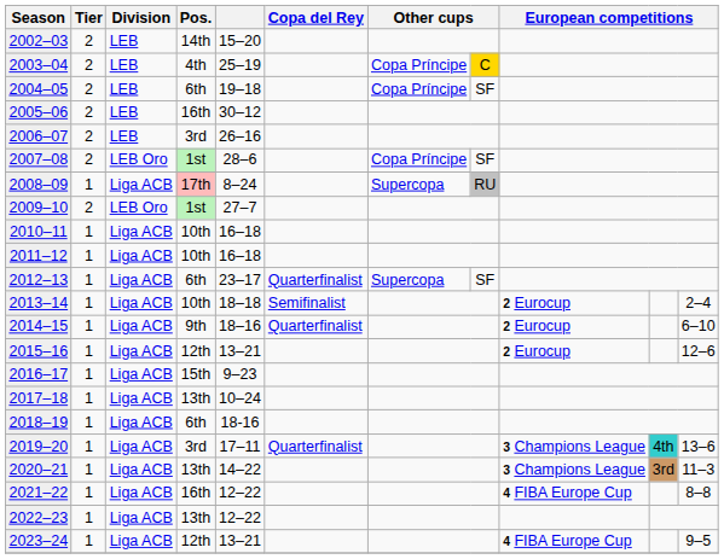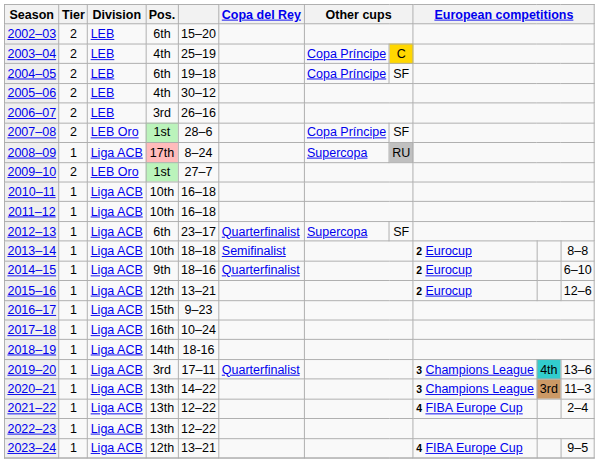 <table class="wikitable" style="font-size:85%; text-align:center">
 <tr>
 <th>Season</th>
 <th>Tier</th>
 <th>Division</th>
 <th>Pos.</th>
 <th></th>
 <th><a href='#'>Copa del Rey</a></th>
 <th colspan=2>Other cups</th>
 <th colspan=3><a href='#'>European competitions</a></th>
 </tr>
 <tr>
 <td bgcolor=#efefef><a href='#'>2002–03</a></td>
 <td>2</td>
 <td align=left><a href='#'>LEB</a></td>
-<td>14th</td>
+<td>6th</td>
 <td>15–20</td>
 <td></td>
 <td colspan=2></td>
 <td colspan=3></td>
 </tr>
 <tr>
 <td bgcolor=#efefef><a href='#'>2003–04</a></td>
 <td>2</td>
 <td align=left><a href='#'>LEB</a></td>
 <td>4th</td>
 <td>25–19</td>
 <td></td>
 <td align=left><a href='#'>Copa Príncipe</a></td>
 <td bgcolor=gold>C</td>
 <td colspan=3></td>
 </tr>
 <tr>
 <td bgcolor=#efefef><a href='#'>2004–05</a></td>
 <td>2</td>
 <td align=left><a href='#'>LEB</a></td>
 <td>6th</td>
 <td>19–18</td>
 <td></td>
 <td align=left><a href='#'>Copa Príncipe</a></td>
 <td>SF</td>
 <td colspan=3></td>
 </tr>
 <tr>
 <td bgcolor=#efefef><a href='#'>2005–06</a></td>
 <td>2</td>
 <td align=left><a href='#'>LEB</a></td>
-<td>16th</td>
+<td>4th</td>
 <td>30–12</td>
 <td></td>
 <td colspan=2></td>
 <td colspan=3></td>
 </tr>
 <tr>
 <td bgcolor=#efefef><a href='#'>2006–07</a></td>
 <td>2</td>
 <td align=left><a href='#'>LEB</a></td>
 <td>3rd</td>
 <td>26–16</td>
 <td></td>
 <td colspan=2></td>
 <td colspan=3></td>
 </tr>
 <tr>
 <td bgcolor=#efefef><a href='#'>2007–08</a></td>
 <td>2</td>
 <td align=left><a href='#'>LEB Oro</a></td>
 <td bgcolor=#BBF3BB>1st</td>
 <td>28–6</td>
 <td></td>
 <td align=left><a href='#'>Copa Príncipe</a></td>
 <td>SF</td>
 <td colspan=3></td>
 </tr>
 <tr>
 <td bgcolor=#efefef><a href='#'>2008–09</a></td>
 <td>1</td>
 <td align=left><a href='#'>Liga ACB</a></td>
 <td bgcolor=#FFBBBB>17th</td>
 <td>8–24</td>
 <td></td>
 <td align=left><a href='#'>Supercopa</a></td>
 <td bgcolor=silver>RU</td>
 <td colspan=3></td>
 </tr>
 <tr>
 <td bgcolor=#efefef><a href='#'>2009–10</a></td>
 <td>2</td>
 <td align=left><a href='#'>LEB Oro</a></td>
 <td bgcolor=#BBF3BB>1st</td>
 <td>27–7</td>
 <td></td>
 <td colspan=2></td>
 <td colspan=3></td>
 </tr>
 <tr>
 <td bgcolor=#efefef><a href='#'>2010–11</a></td>
 <td>1</td>
 <td align=left><a href='#'>Liga ACB</a></td>
 <td>10th</td>
 <td>16–18</td>
 <td></td>
 <td colspan=2></td>
 <td colspan=3></td>
 </tr>
 <tr>
 <td bgcolor=#efefef><a href='#'>2011–12</a></td>
 <td>1</td>
 <td align=left><a href='#'>Liga ACB</a></td>
 <td>10th</td>
 <td>16–18</td>
 <td></td>
 <td colspan=2></td>
 <td colspan=3></td>
 </tr>
 <tr>
 <td bgcolor=#efefef><a href='#'>2012–13</a></td>
 <td>1</td>
 <td align=left><a href='#'>Liga ACB</a></td>
 <td>6th</td>
 <td>23–17</td>
 <td align=left><a href='#'>Quarterfinalist</a></td>
 <td align=left><a href='#'>Supercopa</a></td>
 <td>SF</td>
 <td colspan=3></td>
 </tr>
 <tr>
 <td bgcolor=#efefef><a href='#'>2013–14</a></td>
 <td>1</td>
 <td align=left><a href='#'>Liga ACB</a></td>
 <td>10th</td>
 <td>18–18</td>
 <td align=left><a href='#'>Semifinalist</a></td>
 <td colspan=2></td>
 <td align=left><small><strong>2</strong></small> <a href='#'>Eurocup</a></td>
 <td></td>
-<td>2–4</td>
+<td>8–8</td>
 </tr>
 <tr>
 <td bgcolor=#efefef><a href='#'>2014–15</a></td>
 <td>1</td>
 <td align=left><a href='#'>Liga ACB</a></td>
 <td>9th</td>
 <td>18–16</td>
 <td align=left><a href='#'>Quarterfinalist</a></td>
 <td colspan=2></td>
 <td align=left><small><strong>2</strong></small> <a href='#'>Eurocup</a></td>
 <td></td>
 <td>6–10</td>
 </tr>
 <tr>
 <td bgcolor=#efefef><a href='#'>2015–16</a></td>
 <td>1</td>
 <td align=left><a href='#'>Liga ACB</a></td>
 <td>12th</td>
 <td>13–21</td>
 <td></td>
 <td colspan=2></td>
 <td align=left><small><strong>2</strong></small> <a href='#'>Eurocup</a></td>
 <td></td>
 <td>12–6</td>
 </tr>
 <tr>
 <td bgcolor=#efefef><a href='#'>2016–17</a></td>
 <td>1</td>
 <td align=left><a href='#'>Liga ACB</a></td>
 <td>15th</td>
 <td>9–23</td>
 <td></td>
 <td colspan=2></td>
 <td colspan=3></td>
 </tr>
 <tr>
 <td bgcolor=#efefef><a href='#'>2017–18</a></td>
 <td>1</td>
 <td align=left><a href='#'>Liga ACB</a></td>
-<td>13th</td>
+<td>16th</td>
 <td>10–24</td>
 <td></td>
 <td colspan=2></td>
 <td colspan=3></td>
 </tr>
 <tr>
 <td bgcolor=#efefef><a href='#'>2018–19</a></td>
 <td>1</td>
 <td align=left><a href='#'>Liga ACB</a></td>
-<td>6th</td>
+<td>14th</td>
 <td>18-16</td>
 <td></td>
 <td colspan=2></td>
 <td colspan=3></td>
 </tr>
 <tr>
 <td bgcolor=#efefef><a href='#'>2019–20</a></td>
 <td>1</td>
 <td align=left><a href='#'>Liga ACB</a></td>
 <td>3rd</td>
 <td>17–11</td>
 <td align=left><a href='#'>Quarterfinalist</a></td>
 <td colspan=2></td>
 <td align=left><small><strong>3</strong></small> <a href='#'>Champions League</a></td>
 <td bgcolor=#32cdcd>4th</td>
 <td>13–6</td>
 </tr>
 <tr>
 <td bgcolor=#efefef><a href='#'>2020–21</a></td>
 <td>1</td>
 <td align=left><a href='#'>Liga ACB</a></td>
 <td>13th</td>
 <td>14–22</td>
 <td align=left></td>
 <td colspan=2></td>
 <td align=left><small><strong>3</strong></small> <a href='#'>Champions League</a></td>
 <td bgcolor=#cc9966>3rd</td>
 <td>11–3</td>
 </tr>
 <tr>
 <td bgcolor=#efefef><a href='#'>2021–22</a></td>
 <td>1</td>
 <td align=left><a href='#'>Liga ACB</a></td>
-<td>16th</td>
+<td>13th</td>
 <td>12–22</td>
 <td align=left></td>
 <td colspan=2></td>
 <td align=left><small><strong>4</strong></small> <a href='#'>FIBA Europe Cup</a></td>
 <td></td>
-<td>8–8</td>
+<td>2–4</td>
 </tr>
 <tr>
 <td bgcolor=#efefef><a href='#'>2022–23</a></td>
 <td>1</td>
 <td align=left><a href='#'>Liga ACB</a></td>
 <td>13th</td>
 <td>12–22</td>
 <td align=left></td>
 <td colspan=2></td>
 <td align=left></td>
 </tr>
 <tr>
 <td bgcolor=#efefef><a href='#'>2023–24</a></td>
 <td>1</td>
 <td align=left><a href='#'>Liga ACB</a></td>
 <td>12th</td>
 <td>13–21</td>
 <td align=left></td>
 <td colspan=2></td>
 <td align=left><small><strong>4</strong></small> <a href='#'>FIBA Europe Cup</a></td>
 <td></td>
 <td>9–5</td>
 </tr>
 <tr>
 </tr>
 </table>
